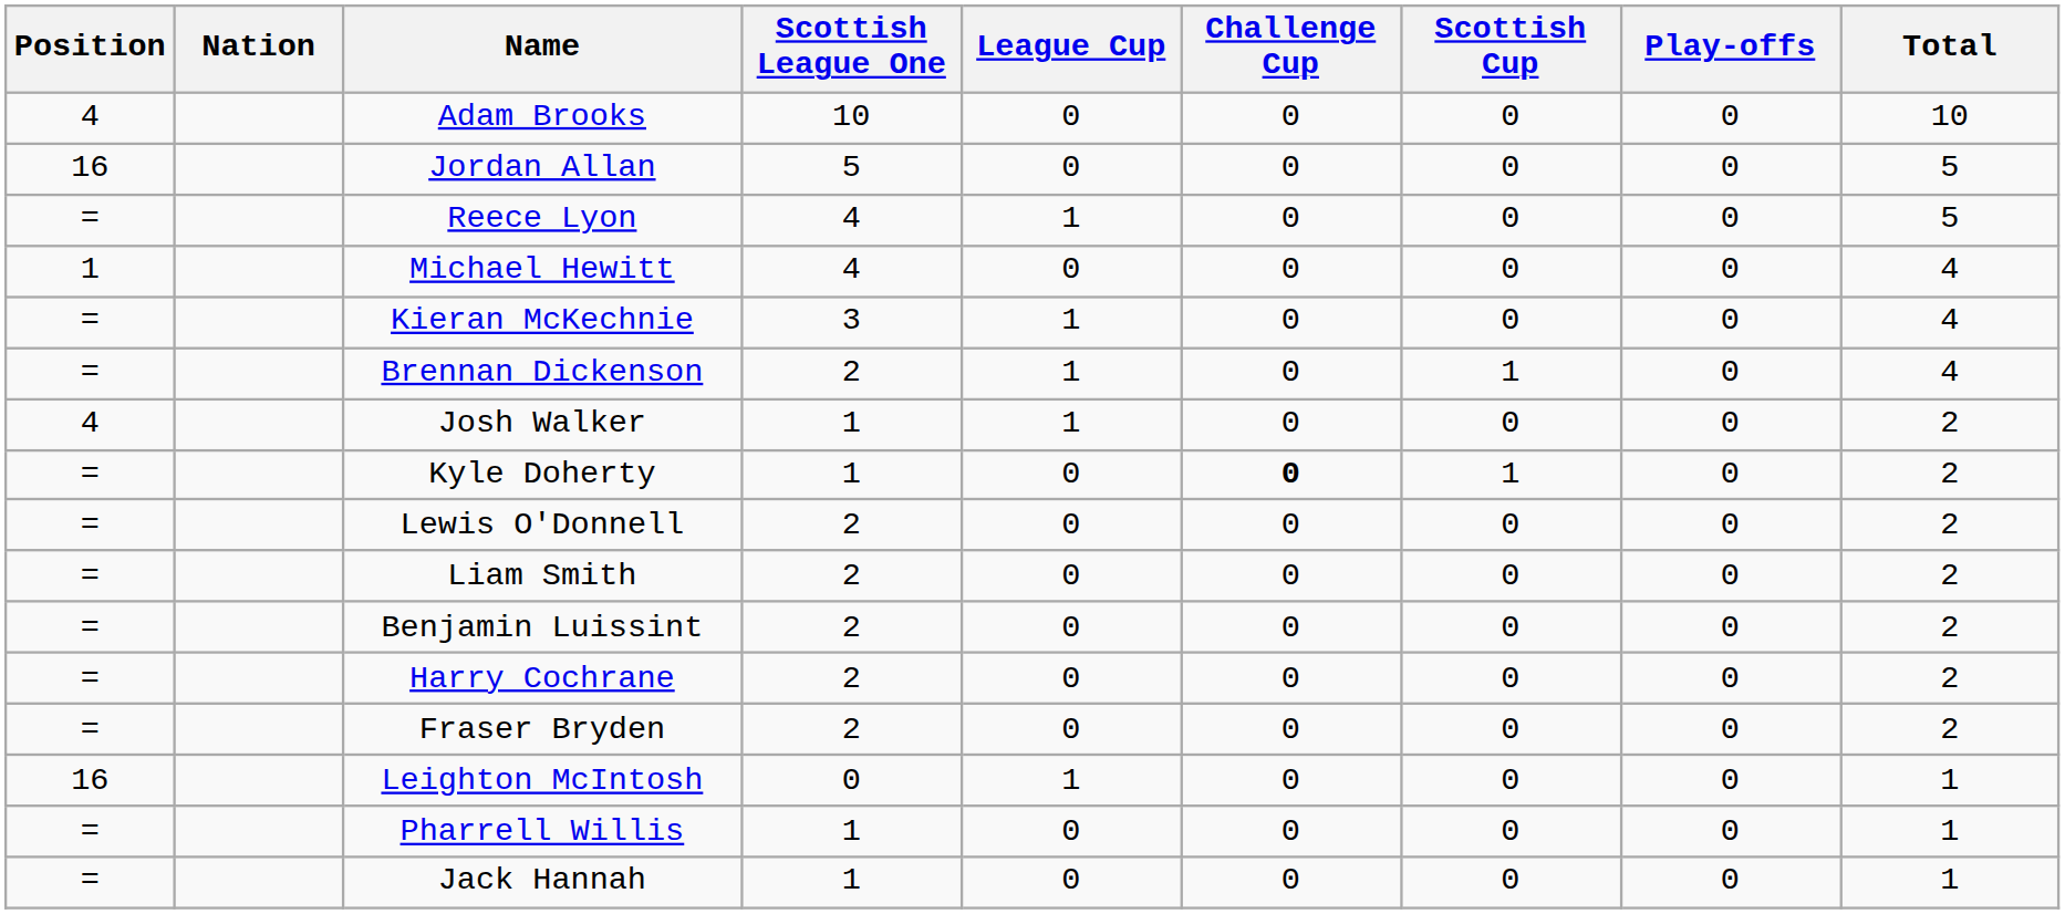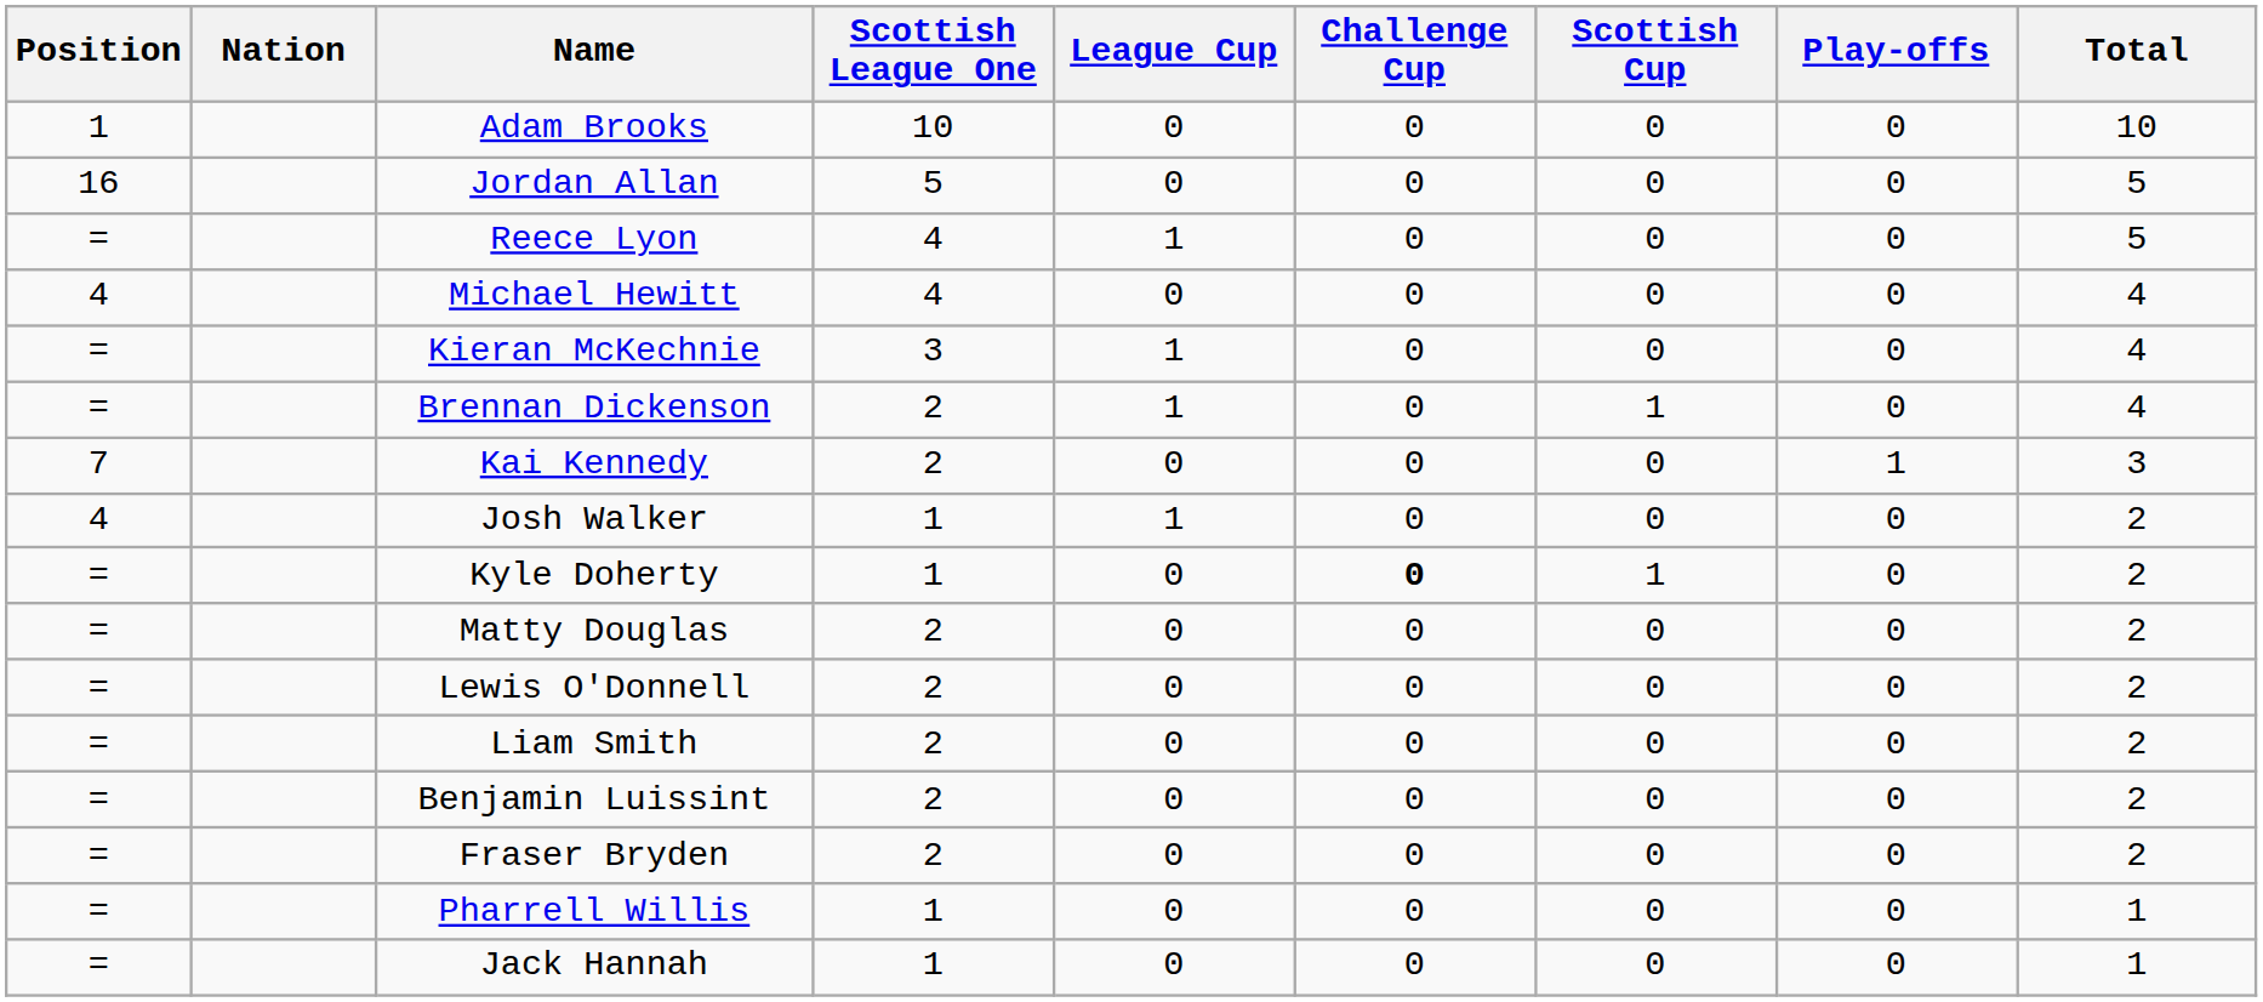 <table class="wikitable" style="font-size: 95%; text-align: center">
 <tr>
 <th width=60>Position</th>
 <th width=60>Nation</th>
 <th width=150>Name</th>
 <th width=80><a href='#'>Scottish League One</a></th>
 <th width=80><a href='#'>League Cup</a></th>
 <th width=80><a href='#'>Challenge Cup</a></th>
 <th width=80><a href='#'>Scottish Cup</a></th>
 <th width=80><a href='#'>Play-offs</a></th>
 <th width=80>Total</th>
 </tr>
 <tr>
-<td>4</td>
+<td>1</td>
 <td></td>
 <td><a href='#'>Adam Brooks</a></td>
 <td>10</td>
 <td>0</td>
 <td>0</td>
 <td>0</td>
 <td>0</td>
 <td>10</td>
 </tr>
 <tr>
 <td>16</td>
 <td></td>
 <td><a href='#'>Jordan Allan</a></td>
 <td>5</td>
 <td>0</td>
 <td>0</td>
 <td>0</td>
 <td>0</td>
 <td>5</td>
 </tr>
 <tr>
 <td>=</td>
 <td></td>
 <td><a href='#'>Reece Lyon</a></td>
 <td>4</td>
 <td>1</td>
 <td>0</td>
 <td>0</td>
 <td>0</td>
 <td>5</td>
 </tr>
 <tr>
-<td>1</td>
+<td>4</td>
 <td></td>
 <td><a href='#'>Michael Hewitt</a></td>
 <td>4</td>
 <td>0</td>
 <td>0</td>
 <td>0</td>
 <td>0</td>
 <td>4</td>
 </tr>
 <tr>
 <td>=</td>
 <td></td>
 <td><a href='#'>Kieran McKechnie</a></td>
 <td>3</td>
 <td>1</td>
 <td>0</td>
 <td>0</td>
 <td>0</td>
 <td>4</td>
 </tr>
 <tr>
 <td>=</td>
 <td></td>
 <td><a href='#'>Brennan Dickenson</a></td>
 <td>2</td>
 <td>1</td>
 <td>0</td>
 <td>1</td>
 <td>0</td>
 <td>4</td>
 </tr>
 <tr>
+<td>7</td>
+<td></td>
+<td><a href='#'>Kai Kennedy</a></td>
+<td>2</td>
+<td>0</td>
+<td>0</td>
+<td>0</td>
+<td>1</td>
+<td>3</td>
+</tr>
+<tr>
 <td>4</td>
 <td></td>
 <td>Josh Walker</td>
 <td>1</td>
 <td>1</td>
 <td>0</td>
 <td>0</td>
 <td>0</td>
 <td>2</td>
 </tr>
 <tr>
 <td>=</td>
 <td></td>
 <td>Kyle Doherty</td>
 <td>1</td>
 <td>0</td>
 <td><strong>0</strong></td>
 <td>1</td>
+<td>0</td>
+<td>2</td>
+</tr>
+<tr>
+<td>=</td>
+<td></td>
+<td>Matty Douglas</td>
+<td>2</td>
+<td>0</td>
+<td>0</td>
+<td>0</td>
 <td>0</td>
 <td>2</td>
 </tr>
 <tr>
 <td>=</td>
 <td></td>
 <td>Lewis O'Donnell</td>
 <td>2</td>
 <td>0</td>
 <td>0</td>
 <td>0</td>
 <td>0</td>
 <td>2</td>
 </tr>
 <tr>
 <td>=</td>
 <td></td>
 <td>Liam Smith</td>
 <td>2</td>
 <td>0</td>
 <td>0</td>
 <td>0</td>
 <td>0</td>
 <td>2</td>
 </tr>
 <tr>
 <td>=</td>
 <td></td>
 <td>Benjamin Luissint</td>
 <td>2</td>
 <td>0</td>
 <td>0</td>
 <td>0</td>
 <td>0</td>
 <td>2</td>
 </tr>
 <tr>
 <td>=</td>
 <td></td>
-<td><a href='#'>Harry Cochrane</a></td>
-<td>2</td>
-<td>0</td>
-<td>0</td>
-<td>0</td>
-<td>0</td>
-<td>2</td>
-</tr>
-<tr>
-<td>=</td>
-<td></td>
 <td>Fraser Bryden</td>
 <td>2</td>
 <td>0</td>
 <td>0</td>
 <td>0</td>
 <td>0</td>
 <td>2</td>
-</tr>
-<tr>
-<td>16</td>
-<td></td>
-<td><a href='#'>Leighton McIntosh</a></td>
-<td>0</td>
-<td>1</td>
-<td>0</td>
-<td>0</td>
-<td>0</td>
-<td>1</td>
 </tr>
 <tr>
 <td>=</td>
 <td></td>
 <td><a href='#'>Pharrell Willis</a></td>
 <td>1</td>
 <td>0</td>
 <td>0</td>
 <td>0</td>
 <td>0</td>
 <td>1</td>
 </tr>
 <tr>
 <td>=</td>
 <td></td>
 <td>Jack Hannah</td>
 <td>1</td>
 <td>0</td>
 <td>0</td>
 <td>0</td>
 <td>0</td>
 <td>1</td>
 </tr>
 </table>
